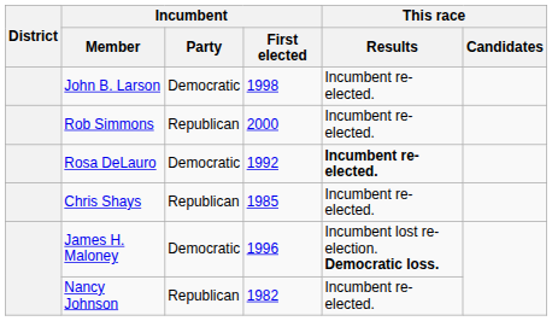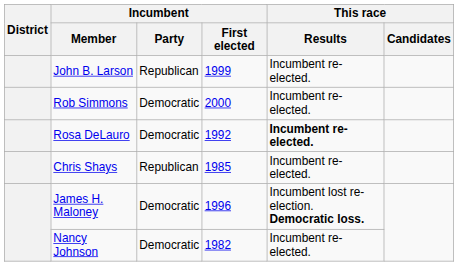 <table class=wikitable>
 <tr>
 <th rowspan=2>District</th>
 <th colspan=3>Incumbent</th>
 <th colspan=2>This race</th>
 </tr>
 <tr>
 <th>Member</th>
 <th>Party</th>
 <th>First elected</th>
 <th>Results</th>
 <th>Candidates</th>
 </tr>
 <tr>
 <th></th>
 <td><a href='#'>John B. Larson</a></td>
-<td>Democratic</td>
-<td><a href='#'>1998</a></td>
+<td>Republican</td>
+<td><a href='#'>1999</a></td>
 <td>Incumbent re-elected.</td>
 <td nowrap></td>
 </tr>
 <tr>
 <th></th>
 <td><a href='#'>Rob Simmons</a></td>
-<td>Republican</td>
+<td>Democratic</td>
 <td><a href='#'>2000</a></td>
 <td>Incumbent re-elected.</td>
 <td nowrap></td>
 </tr>
 <tr>
 <th></th>
 <td><a href='#'>Rosa DeLauro</a></td>
 <td>Democratic</td>
 <td><a href='#'>1992</a></td>
 <td><strong>Incumbent re-elected.</strong></td>
 <td nowrap></td>
 </tr>
 <tr>
 <th></th>
 <td><a href='#'>Chris Shays</a></td>
 <td>Republican</td>
 <td><a href='#'>1985</a></td>
 <td>Incumbent re-elected.</td>
 <td nowrap></td>
 </tr>
 <tr>
 <th rowspan=2></th>
 <td><a href='#'>James H. Maloney</a></td>
 <td>Democratic</td>
 <td><a href='#'>1996</a></td>
 <td>Incumbent lost re-election.<br><strong>Democratic loss.</strong></td>
 <td rowspan=2 nowrap></td>
 </tr>
 <tr>
 <td><a href='#'>Nancy Johnson</a><br></td>
-<td>Republican</td>
+<td>Democratic</td>
 <td><a href='#'>1982</a></td>
 <td>Incumbent re-elected.</td>
 </tr>
 </table>
